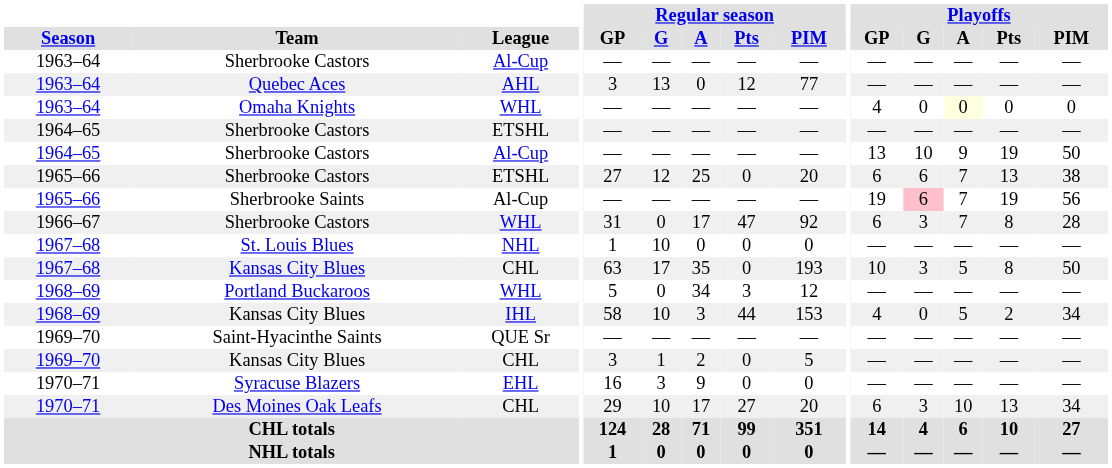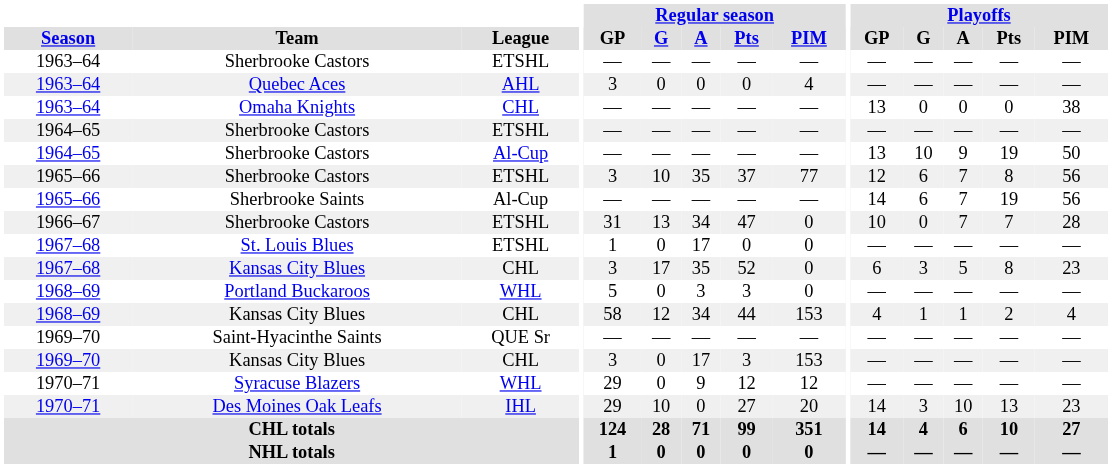 <table border="0" cellpadding="1" cellspacing="0" style="text-align:center; width:60em">
 <tr bgcolor="#e0e0e0">
 <th colspan="3" bgcolor="#ffffff"></th>
 <th rowspan="100" bgcolor="#ffffff"></th>
 <th colspan="5"><a href='#'>Regular season</a></th>
 <th rowspan="100" bgcolor="#ffffff"></th>
 <th colspan="5"><a href='#'>Playoffs</a></th>
 </tr>
 <tr bgcolor="#e0e0e0">
 <th><a href='#'>Season</a></th>
 <th>Team</th>
 <th>League</th>
 <th>GP</th>
 <th><a href='#'>G</a></th>
 <th><a href='#'>A</a></th>
 <th><a href='#'>Pts</a></th>
 <th><a href='#'>PIM</a></th>
 <th>GP</th>
 <th>G</th>
 <th>A</th>
 <th>Pts</th>
 <th>PIM</th>
 </tr>
 <tr>
 <td>1963–64</td>
 <td>Sherbrooke Castors</td>
-<td><a href='#'>Al-Cup</a></td>
+<td>ETSHL</td>
 <td>—</td>
 <td>—</td>
 <td>—</td>
 <td>—</td>
 <td>—</td>
 <td>—</td>
 <td>—</td>
 <td>—</td>
 <td>—</td>
 <td>—</td>
 </tr>
 <tr bgcolor="#f0f0f0">
 <td><a href='#'>1963–64</a></td>
 <td><a href='#'>Quebec Aces</a></td>
 <td><a href='#'>AHL</a></td>
 <td>3</td>
-<td>13</td>
 <td>0</td>
-<td>12</td>
-<td>77</td>
+<td>0</td>
+<td>0</td>
+<td>4</td>
 <td>—</td>
 <td>—</td>
 <td>—</td>
 <td>—</td>
 <td>—</td>
 </tr>
 <tr>
 <td><a href='#'>1963–64</a></td>
 <td><a href='#'>Omaha Knights</a></td>
-<td><a href='#'>WHL</a></td>
+<td><a href='#'>CHL</a></td>
 <td>—</td>
 <td>—</td>
 <td>—</td>
 <td>—</td>
 <td>—</td>
-<td>4</td>
-<td>0</td>
-<td style="background: lightyellow;">0</td>
+<td>13</td>
 <td>0</td>
 <td>0</td>
+<td>0</td>
+<td>38</td>
 </tr>
 <tr bgcolor="#f0f0f0">
 <td>1964–65</td>
 <td>Sherbrooke Castors</td>
 <td>ETSHL</td>
 <td>—</td>
 <td>—</td>
 <td>—</td>
 <td>—</td>
 <td>—</td>
 <td>—</td>
 <td>—</td>
 <td>—</td>
 <td>—</td>
 <td>—</td>
 </tr>
 <tr>
 <td><a href='#'>1964–65</a></td>
 <td>Sherbrooke Castors</td>
 <td><a href='#'>Al-Cup</a></td>
 <td>—</td>
 <td>—</td>
 <td>—</td>
 <td>—</td>
 <td>—</td>
 <td>13</td>
 <td>10</td>
 <td>9</td>
 <td>19</td>
 <td>50</td>
 </tr>
 <tr bgcolor="#f0f0f0">
 <td>1965–66</td>
 <td>Sherbrooke Castors</td>
 <td>ETSHL</td>
-<td>27</td>
+<td>3</td>
+<td>10</td>
+<td>35</td>
+<td>37</td>
+<td>77</td>
 <td>12</td>
-<td>25</td>
-<td>0</td>
-<td>20</td>
-<td>6</td>
 <td>6</td>
 <td>7</td>
-<td>13</td>
-<td>38</td>
+<td>8</td>
+<td>56</td>
 </tr>
 <tr>
 <td><a href='#'>1965–66</a></td>
 <td>Sherbrooke Saints</td>
 <td>Al-Cup</td>
 <td>—</td>
 <td>—</td>
 <td>—</td>
 <td>—</td>
 <td>—</td>
-<td>19</td>
-<td style="background: pink;">6</td>
+<td>14</td>
+<td>6</td>
 <td>7</td>
 <td>19</td>
 <td>56</td>
 </tr>
 <tr bgcolor="#f0f0f0">
 <td>1966–67</td>
 <td>Sherbrooke Castors</td>
-<td><a href='#'>WHL</a></td>
+<td>ETSHL</td>
 <td>31</td>
+<td>13</td>
+<td>34</td>
+<td>47</td>
 <td>0</td>
-<td>17</td>
-<td>47</td>
-<td>92</td>
-<td>6</td>
-<td>3</td>
+<td>10</td>
+<td>0</td>
 <td>7</td>
-<td>8</td>
+<td>7</td>
 <td>28</td>
 </tr>
 <tr>
 <td><a href='#'>1967–68</a></td>
 <td><a href='#'>St. Louis Blues</a></td>
-<td><a href='#'>NHL</a></td>
+<td>ETSHL</td>
 <td>1</td>
-<td>10</td>
 <td>0</td>
+<td>17</td>
 <td>0</td>
 <td>0</td>
 <td>—</td>
 <td>—</td>
 <td>—</td>
 <td>—</td>
 <td>—</td>
 </tr>
 <tr bgcolor="#f0f0f0">
 <td><a href='#'>1967–68</a></td>
 <td><a href='#'>Kansas City Blues</a></td>
 <td>CHL</td>
-<td>63</td>
+<td>3</td>
 <td>17</td>
 <td>35</td>
+<td>52</td>
 <td>0</td>
-<td>193</td>
-<td>10</td>
+<td>6</td>
 <td>3</td>
 <td>5</td>
 <td>8</td>
-<td>50</td>
+<td>23</td>
 </tr>
 <tr>
 <td><a href='#'>1968–69</a></td>
 <td><a href='#'>Portland Buckaroos</a></td>
 <td><a href='#'>WHL</a></td>
 <td>5</td>
 <td>0</td>
-<td>34</td>
 <td>3</td>
-<td>12</td>
+<td>3</td>
+<td>0</td>
 <td>—</td>
 <td>—</td>
 <td>—</td>
 <td>—</td>
 <td>—</td>
 </tr>
 <tr bgcolor="#f0f0f0">
 <td><a href='#'>1968–69</a></td>
 <td>Kansas City Blues</td>
-<td><a href='#'>IHL</a></td>
+<td>CHL</td>
 <td>58</td>
-<td>10</td>
-<td>3</td>
+<td>12</td>
+<td>34</td>
 <td>44</td>
 <td>153</td>
 <td>4</td>
-<td>0</td>
-<td>5</td>
+<td>1</td>
+<td>1</td>
 <td>2</td>
-<td>34</td>
+<td>4</td>
 </tr>
 <tr>
 <td>1969–70</td>
 <td>Saint-Hyacinthe Saints</td>
 <td>QUE Sr</td>
 <td>—</td>
 <td>—</td>
 <td>—</td>
 <td>—</td>
 <td>—</td>
 <td>—</td>
 <td>—</td>
 <td>—</td>
 <td>—</td>
 <td>—</td>
 </tr>
 <tr bgcolor="#f0f0f0">
 <td><a href='#'>1969–70</a></td>
 <td>Kansas City Blues</td>
 <td>CHL</td>
 <td>3</td>
-<td>1</td>
-<td>2</td>
 <td>0</td>
-<td>5</td>
+<td>17</td>
+<td>3</td>
+<td>153</td>
 <td>—</td>
 <td>—</td>
 <td>—</td>
 <td>—</td>
 <td>—</td>
 </tr>
 <tr>
 <td>1970–71</td>
 <td><a href='#'>Syracuse Blazers</a></td>
-<td><a href='#'>EHL</a></td>
-<td>16</td>
-<td>3</td>
+<td><a href='#'>WHL</a></td>
+<td>29</td>
+<td>0</td>
 <td>9</td>
-<td>0</td>
-<td>0</td>
+<td>12</td>
+<td>12</td>
 <td>—</td>
 <td>—</td>
 <td>—</td>
 <td>—</td>
 <td>—</td>
 </tr>
 <tr bgcolor="#f0f0f0">
 <td><a href='#'>1970–71</a></td>
 <td><a href='#'>Des Moines Oak Leafs</a></td>
-<td>CHL</td>
+<td><a href='#'>IHL</a></td>
 <td>29</td>
 <td>10</td>
-<td>17</td>
+<td>0</td>
 <td>27</td>
 <td>20</td>
-<td>6</td>
+<td>14</td>
 <td>3</td>
 <td>10</td>
 <td>13</td>
-<td>34</td>
+<td>23</td>
 </tr>
 <tr bgcolor="#e0e0e0">
 <th colspan="3">CHL totals</th>
 <th>124</th>
 <th>28</th>
 <th>71</th>
 <th>99</th>
 <th>351</th>
 <th>14</th>
 <th>4</th>
 <th>6</th>
 <th>10</th>
 <th>27</th>
 </tr>
 <tr bgcolor="#e0e0e0">
 <th colspan="3">NHL totals</th>
 <th>1</th>
 <th>0</th>
 <th>0</th>
 <th>0</th>
 <th>0</th>
 <th>—</th>
 <th>—</th>
 <th>—</th>
 <th>—</th>
 <th>—</th>
 </tr>
 </table>
